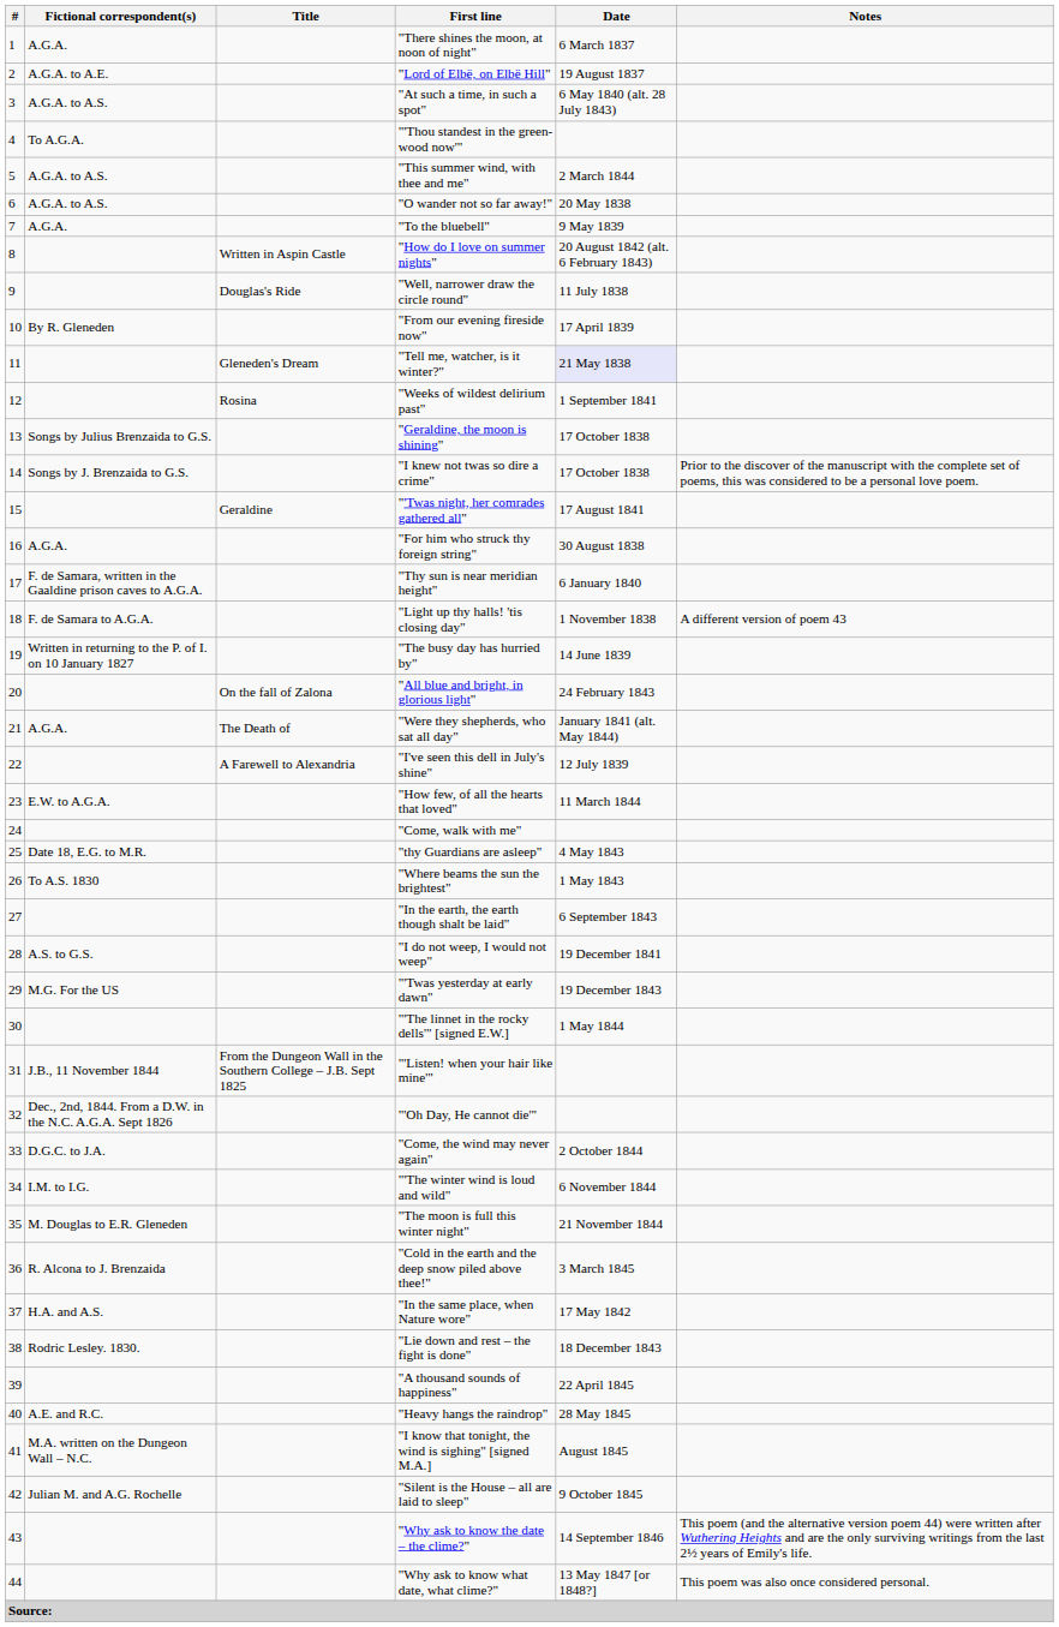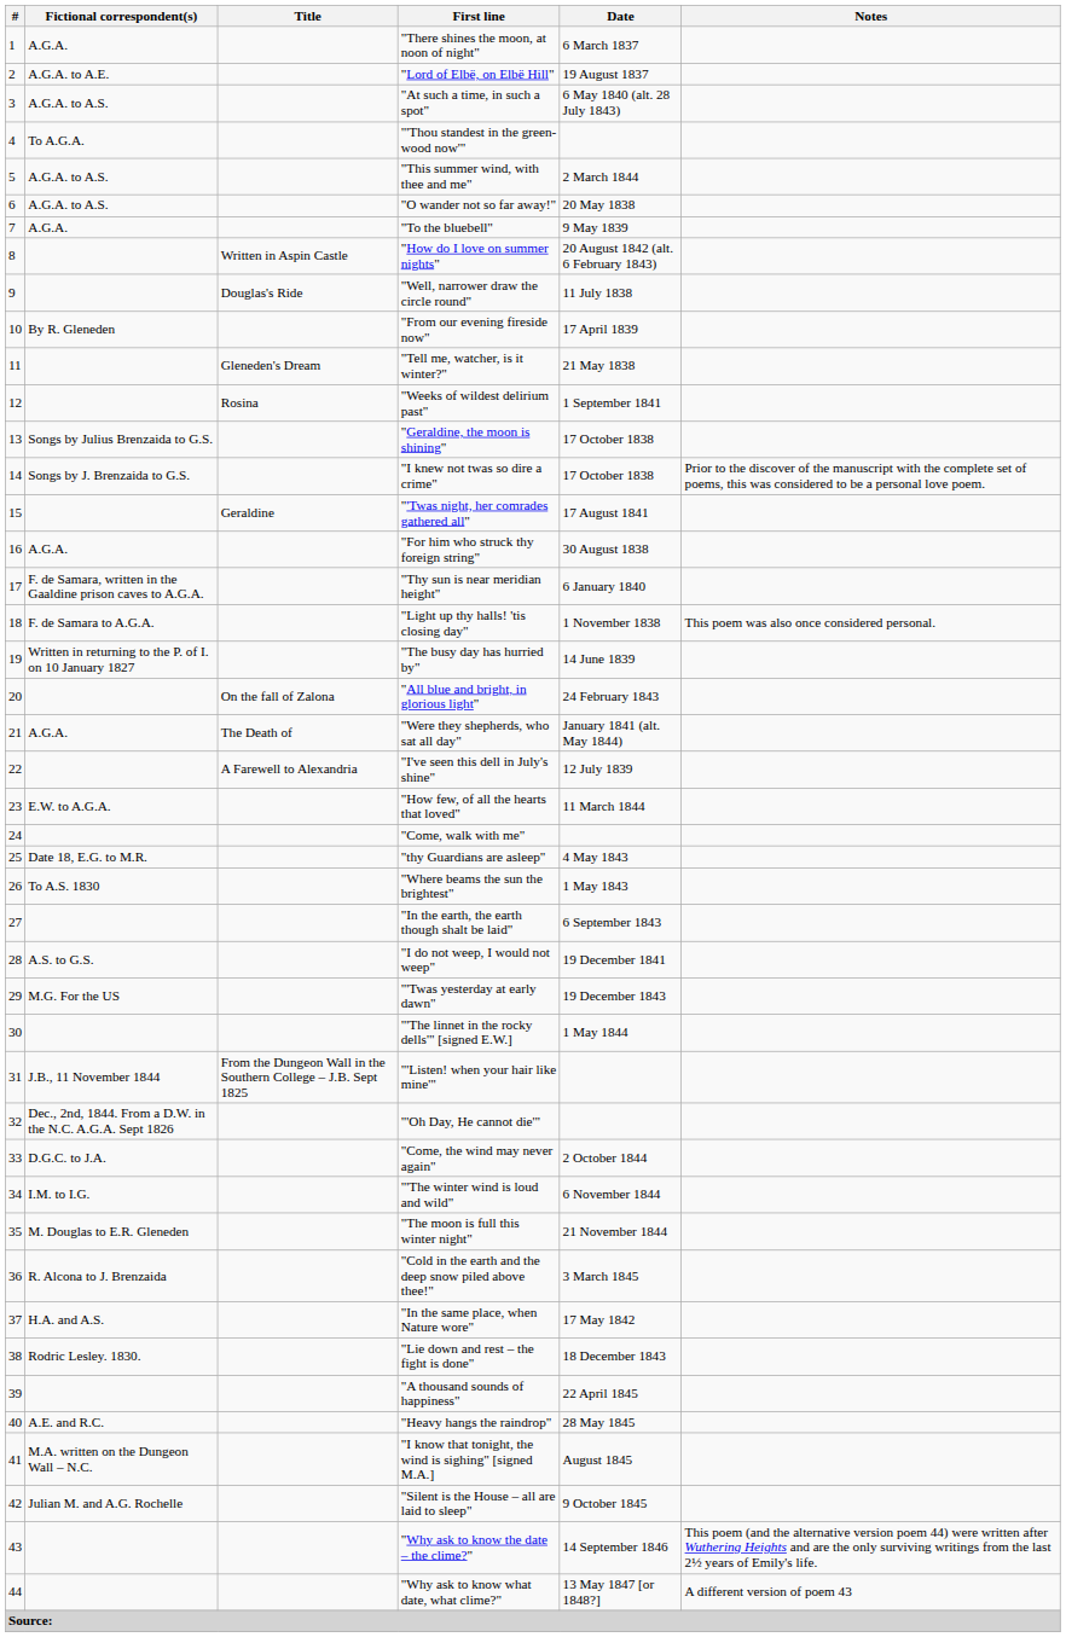 <table class="wikitable">
 <tr>
 <th>#</th>
 <th>Fictional correspondent(s)</th>
 <th>Title</th>
 <th>First line</th>
 <th>Date</th>
 <th>Notes</th>
 </tr>
 <tr>
 <td>1</td>
 <td>A.G.A.</td>
 <td></td>
 <td>"There shines the moon, at noon of night"</td>
 <td>6 March 1837</td>
 <td></td>
 </tr>
 <tr>
 <td>2</td>
 <td>A.G.A. to A.E.</td>
 <td></td>
 <td>"<a href='#'>Lord of Elbë, on Elbë Hill</a>"</td>
 <td>19 August 1837</td>
 <td></td>
 </tr>
 <tr>
 <td>3</td>
 <td>A.G.A. to A.S.</td>
 <td></td>
 <td>"At such a time, in such a spot"</td>
 <td>6 May 1840 (alt. 28 July 1843)</td>
 <td></td>
 </tr>
 <tr>
 <td>4</td>
 <td>To A.G.A.</td>
 <td></td>
 <td>"'Thou standest in the green-wood now'"</td>
 <td></td>
 <td></td>
 </tr>
 <tr>
 <td>5</td>
 <td>A.G.A. to A.S.</td>
 <td></td>
 <td>"This summer wind, with thee and me"</td>
 <td>2 March 1844</td>
 <td></td>
 </tr>
 <tr>
 <td>6</td>
 <td>A.G.A. to A.S.</td>
 <td></td>
 <td>"O wander not so far away!"</td>
 <td>20 May 1838</td>
 <td></td>
 </tr>
 <tr>
 <td>7</td>
 <td>A.G.A.</td>
 <td></td>
 <td>"To the bluebell"</td>
 <td>9 May 1839</td>
 <td></td>
 </tr>
 <tr>
 <td>8</td>
 <td></td>
 <td>Written in Aspin Castle</td>
 <td>"<a href='#'>How do I love on summer nights</a>"</td>
 <td>20 August 1842 (alt. 6 February 1843)</td>
 <td></td>
 </tr>
 <tr>
 <td>9</td>
 <td></td>
 <td>Douglas's Ride</td>
 <td>"Well, narrower draw the circle round"</td>
 <td>11 July 1838</td>
 <td></td>
 </tr>
 <tr>
 <td>10</td>
 <td>By R. Gleneden</td>
 <td></td>
 <td>"From our evening fireside now"</td>
 <td>17 April 1839</td>
 <td></td>
 </tr>
 <tr>
 <td>11</td>
 <td></td>
 <td>Gleneden's Dream</td>
 <td>"Tell me, watcher, is it winter?"</td>
-<td style="background: lavender;">21 May 1838</td>
+<td>21 May 1838</td>
 <td></td>
 </tr>
 <tr>
 <td>12</td>
 <td></td>
 <td>Rosina</td>
 <td>"Weeks of wildest delirium past"</td>
 <td>1 September 1841</td>
 <td></td>
 </tr>
 <tr>
 <td>13</td>
 <td>Songs by Julius Brenzaida to G.S.</td>
 <td></td>
 <td>"<a href='#'>Geraldine, the moon is shining</a>"</td>
 <td>17 October 1838</td>
 <td></td>
 </tr>
 <tr>
 <td>14</td>
 <td>Songs by J. Brenzaida to G.S.</td>
 <td></td>
 <td>"I knew not twas so dire a crime"</td>
 <td>17 October 1838</td>
 <td>Prior to the discover of the manuscript with the complete set of poems, this was considered to be a personal love poem.</td>
 </tr>
 <tr>
 <td>15</td>
 <td></td>
 <td>Geraldine</td>
 <td>"<a href='#'>'Twas night, her comrades gathered all</a>"</td>
 <td>17 August 1841</td>
 <td></td>
 </tr>
 <tr>
 <td>16</td>
 <td>A.G.A.</td>
 <td></td>
 <td>"For him who struck thy foreign string"</td>
 <td>30 August 1838</td>
 <td></td>
 </tr>
 <tr>
 <td>17</td>
 <td>F. de Samara, written in the Gaaldine prison caves to A.G.A.</td>
 <td></td>
 <td>"Thy sun is near meridian height"</td>
 <td>6 January 1840</td>
 <td></td>
 </tr>
 <tr>
 <td>18</td>
 <td>F. de Samara to A.G.A.</td>
 <td></td>
 <td>"Light up thy halls! 'tis closing day"</td>
 <td>1 November 1838</td>
-<td>A different version of poem 43</td>
+<td>This poem was also once considered personal.</td>
 </tr>
 <tr>
 <td>19</td>
 <td>Written in returning to the P. of I. on 10 January 1827</td>
 <td></td>
 <td>"The busy day has hurried by"</td>
 <td>14 June 1839</td>
 <td></td>
 </tr>
 <tr>
 <td>20</td>
 <td></td>
 <td>On the fall of Zalona</td>
 <td>"<a href='#'>All blue and bright, in glorious light</a>"</td>
 <td>24 February 1843</td>
 <td></td>
 </tr>
 <tr>
 <td>21</td>
 <td>A.G.A.</td>
 <td>The Death of</td>
 <td>"Were they shepherds, who sat all day"</td>
 <td>January 1841 (alt. May 1844)</td>
 <td></td>
 </tr>
 <tr>
 <td>22</td>
 <td></td>
 <td>A Farewell to Alexandria</td>
 <td>"I've seen this dell in July's shine"</td>
 <td>12 July 1839</td>
 <td></td>
 </tr>
 <tr>
 <td>23</td>
 <td>E.W. to A.G.A.</td>
 <td></td>
 <td>"How few, of all the hearts that loved"</td>
 <td>11 March 1844</td>
 <td></td>
 </tr>
 <tr>
 <td>24</td>
 <td></td>
 <td></td>
 <td>"Come, walk with me"</td>
 <td></td>
 <td></td>
 </tr>
 <tr>
 <td>25</td>
 <td>Date 18, E.G. to M.R.</td>
 <td></td>
 <td>"thy Guardians are asleep"</td>
 <td>4 May 1843</td>
 <td></td>
 </tr>
 <tr>
 <td>26</td>
 <td>To A.S. 1830</td>
 <td></td>
 <td>"Where beams the sun the brightest"</td>
 <td>1 May 1843</td>
 <td></td>
 </tr>
 <tr>
 <td>27</td>
 <td></td>
 <td></td>
 <td>"In the earth, the earth though shalt be laid"</td>
 <td>6 September 1843</td>
 <td></td>
 </tr>
 <tr>
 <td>28</td>
 <td>A.S. to G.S.</td>
 <td></td>
 <td>"I do not weep, I would not weep"</td>
 <td>19 December 1841</td>
 <td></td>
 </tr>
 <tr>
 <td>29</td>
 <td>M.G. For the US</td>
 <td></td>
 <td>"'Twas yesterday at early dawn"</td>
 <td>19 December 1843</td>
 <td></td>
 </tr>
 <tr>
 <td>30</td>
 <td></td>
 <td></td>
 <td>"'The linnet in the rocky dells'" [signed E.W.]</td>
 <td>1 May 1844</td>
 <td></td>
 </tr>
 <tr>
 <td>31</td>
 <td>J.B., 11 November 1844</td>
 <td>From the Dungeon Wall in the Southern College – J.B. Sept 1825</td>
 <td>"'Listen! when your hair like mine'"</td>
 <td></td>
 <td></td>
 </tr>
 <tr>
 <td>32</td>
 <td>Dec., 2nd, 1844. From a D.W. in the N.C. A.G.A. Sept 1826</td>
 <td></td>
 <td>"'Oh Day, He cannot die'"</td>
 <td></td>
 <td></td>
 </tr>
 <tr>
 <td>33</td>
 <td>D.G.C. to J.A.</td>
 <td></td>
 <td>"Come, the wind may never again"</td>
 <td>2 October 1844</td>
 <td></td>
 </tr>
 <tr>
 <td>34</td>
 <td>I.M. to I.G.</td>
 <td></td>
 <td>"'The winter wind is loud and wild"</td>
 <td>6 November 1844</td>
 <td></td>
 </tr>
 <tr>
 <td>35</td>
 <td>M. Douglas to E.R. Gleneden</td>
 <td></td>
 <td>"The moon is full this winter night"</td>
 <td>21 November 1844</td>
 <td></td>
 </tr>
 <tr>
 <td>36</td>
 <td>R. Alcona to J. Brenzaida</td>
 <td></td>
 <td>"Cold in the earth and the deep snow piled above thee!"</td>
 <td>3 March 1845</td>
 <td></td>
 </tr>
 <tr>
 <td>37</td>
 <td>H.A. and A.S.</td>
 <td></td>
 <td>"In the same place, when Nature wore"</td>
 <td>17 May 1842</td>
 <td></td>
 </tr>
 <tr>
 <td>38</td>
 <td>Rodric Lesley. 1830.</td>
 <td></td>
 <td>"Lie down and rest – the fight is done"</td>
 <td>18 December 1843</td>
 <td></td>
 </tr>
 <tr>
 <td>39</td>
 <td></td>
 <td></td>
 <td>"A thousand sounds of happiness"</td>
 <td>22 April 1845</td>
 <td></td>
 </tr>
 <tr>
 <td>40</td>
 <td>A.E. and R.C.</td>
 <td></td>
 <td>"Heavy hangs the raindrop"</td>
 <td>28 May 1845</td>
 <td></td>
 </tr>
 <tr>
 <td>41</td>
 <td>M.A. written on the Dungeon Wall – N.C.</td>
 <td></td>
 <td>"I know that tonight, the wind is sighing" [signed M.A.]</td>
 <td>August 1845</td>
 <td></td>
 </tr>
 <tr>
 <td>42</td>
 <td>Julian M. and A.G. Rochelle</td>
 <td></td>
 <td>"Silent is the House – all are laid to sleep"</td>
 <td>9 October 1845</td>
 <td></td>
 </tr>
 <tr>
 <td>43</td>
 <td></td>
 <td></td>
 <td>"<a href='#'>Why ask to know the date – the clime?</a>"</td>
 <td>14 September 1846</td>
 <td>This poem (and the alternative version poem 44) were written after <em><a href='#'>Wuthering Heights</a></em> and are the only surviving writings from the last 2½ years of Emily's life.</td>
 </tr>
 <tr>
 <td>44</td>
 <td></td>
 <td></td>
 <td>"Why ask to know what date, what clime?"</td>
 <td>13 May 1847 [or 1848?]</td>
-<td>This poem was also once considered personal.</td>
+<td>A different version of poem 43</td>
 </tr>
 <tr>
 <td colspan="6" style="background: lightgray;"><strong>Source:</strong> </td>
 </tr>
 </table>
